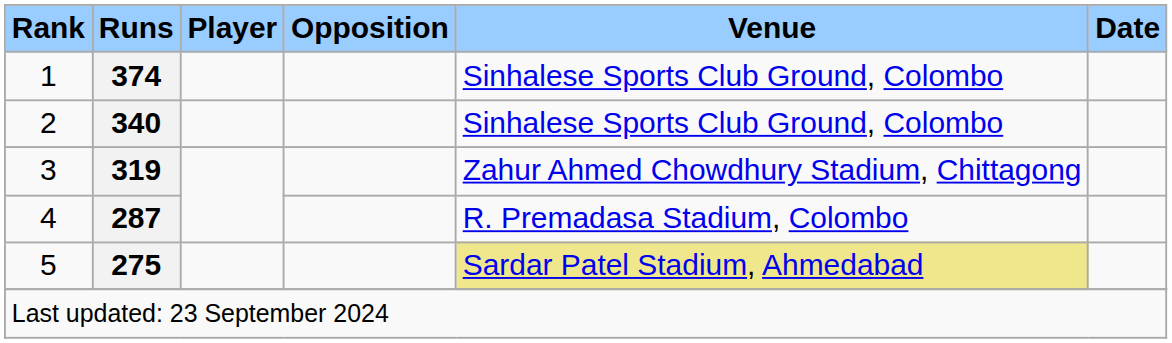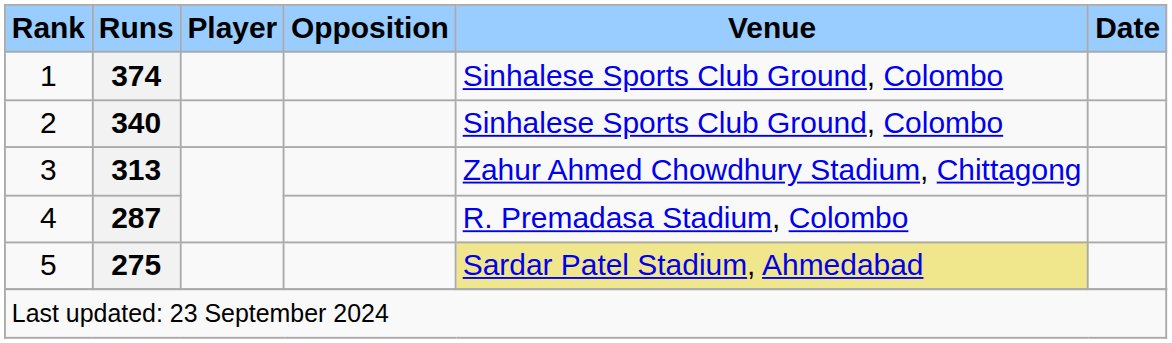 <table class="wikitable plainrowheaders sortable">
 <tr>
 <th scope=col style="background:#9cf;">Rank</th>
 <th scope=col style="background:#9cf;">Runs</th>
 <th scope=col style="background:#9cf;">Player</th>
 <th scope=col style="background:#9cf;">Opposition</th>
 <th scope=col style="background:#9cf;">Venue</th>
 <th scope=col style="background:#9cf;">Date</th>
 </tr>
 <tr>
 <td align=center>1</td>
 <th>374</th>
 <td></td>
 <td></td>
 <td><a href='#'>Sinhalese Sports Club Ground</a>, <a href='#'>Colombo</a></td>
 <td></td>
 </tr>
 <tr>
 <td align=center>2</td>
 <th>340</th>
 <td></td>
 <td></td>
 <td><a href='#'>Sinhalese Sports Club Ground</a>, <a href='#'>Colombo</a></td>
 <td></td>
 </tr>
 <tr>
 <td align=center>3</td>
-<th>319</th>
+<th>313</th>
 <td rowspan=2></td>
 <td></td>
 <td><a href='#'>Zahur Ahmed Chowdhury Stadium</a>, <a href='#'>Chittagong</a></td>
 <td></td>
 </tr>
 <tr>
 <td align=center>4</td>
 <th>287</th>
 <td></td>
 <td><a href='#'>R. Premadasa Stadium</a>, <a href='#'>Colombo</a></td>
 <td></td>
 </tr>
 <tr>
 <td align=center>5</td>
 <th>275</th>
 <td></td>
 <td></td>
 <td style="background: khaki;"><a href='#'>Sardar Patel Stadium</a>, <a href='#'>Ahmedabad</a></td>
 <td></td>
 </tr>
 <tr>
 </tr>
 <tr class=sortbottom>
 <td colspan=6><small>Last updated: 23 September 2024</small></td>
 </tr>
 </table>
